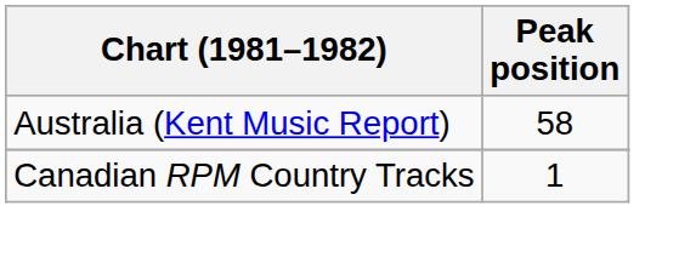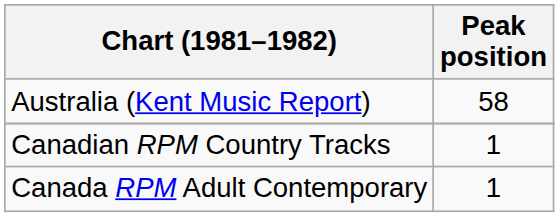 <table class="wikitable sortable">
 <tr>
 <th align="left">Chart (1981–1982)</th>
 <th align="center">Peak<br>position</th>
 </tr>
 <tr>
 <td>Australia (<a href='#'>Kent Music Report</a>)</td>
 <td style="text-align:center;">58</td>
 </tr>
 <tr>
 </tr>
 <tr>
 </tr>
 <tr>
 </tr>
 <tr>
 <td align="left">Canadian <em>RPM</em> Country Tracks</td>
 <td align="center">1</td>
 </tr>
+<tr>
+<td>Canada <em><a href='#'>RPM</a></em> Adult Contemporary</td>
+<td style="text-align:center;">1</td>
+</tr>
 </table>
